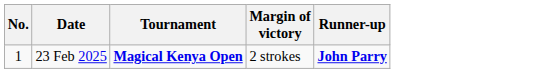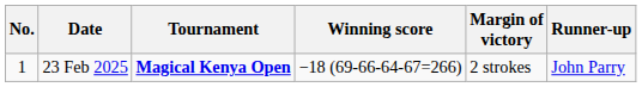 <table class="wikitable" style="font-size:95%;">
 <tr>
 <th>No.</th>
 <th>Date</th>
 <th>Tournament</th>
+<th>Winning score</th>
 <th>Margin of<br>victory</th>
 <th>Runner-up</th>
 </tr>
 <tr>
 <td align=center>1</td>
 <td align=right>23 Feb <a href='#'>2025</a></td>
 <td><strong><a href='#'>Magical Kenya Open</a></strong></td>
+<td>−18 (69-66-64-67=266)</td>
 <td>2 strokes</td>
-<td><strong> <a href='#'>John Parry</a></strong></td>
+<td> <a href='#'>John Parry</a></td>
 </tr>
 </table>
